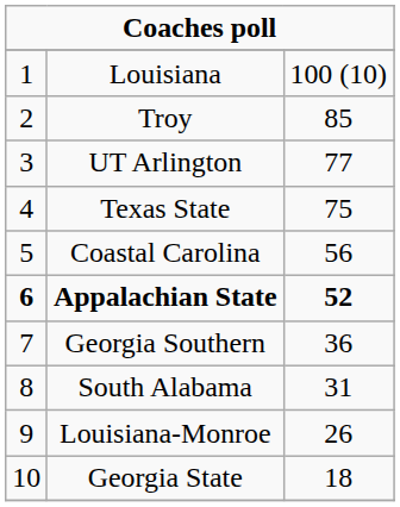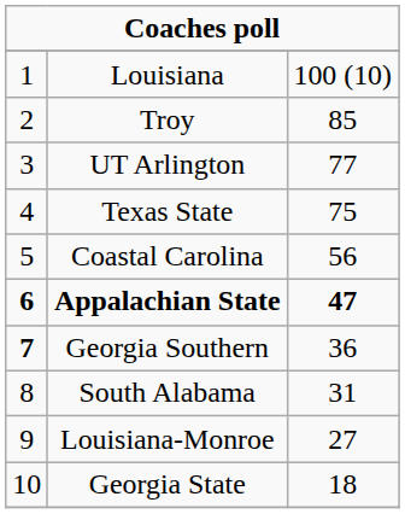 <table class="wikitable">
 <tr align="center">
 <td align="center" Colspan="3"><strong>Coaches poll</strong></td>
 </tr>
 <tr align="center">
 </tr>
 <tr align="center">
 <td>1</td>
 <td>Louisiana</td>
 <td>100 (10)</td>
 </tr>
 <tr align="center">
 <td>2</td>
 <td>Troy</td>
 <td>85</td>
 </tr>
 <tr align="center">
 <td>3</td>
 <td>UT Arlington</td>
 <td>77</td>
 </tr>
 <tr align="center">
 <td>4</td>
 <td>Texas State</td>
 <td>75</td>
 </tr>
 <tr align="center">
 <td>5</td>
 <td>Coastal Carolina</td>
 <td>56</td>
 </tr>
 <tr align="center">
 <td><strong>6</strong></td>
 <td><strong>Appalachian State</strong></td>
-<td><strong>52</strong></td>
+<td><strong>47</strong></td>
 </tr>
 <tr align="center">
-<td>7</td>
+<td><strong>7</strong></td>
 <td>Georgia Southern</td>
 <td>36</td>
 </tr>
 <tr align="center">
 <td>8</td>
 <td>South Alabama</td>
 <td>31</td>
 </tr>
 <tr align="center">
 <td>9</td>
 <td>Louisiana-Monroe</td>
-<td>26</td>
+<td>27</td>
 </tr>
 <tr align="center">
 <td>10</td>
 <td>Georgia State</td>
 <td>18</td>
 </tr>
 <tr align="center">
 </tr>
 </table>
